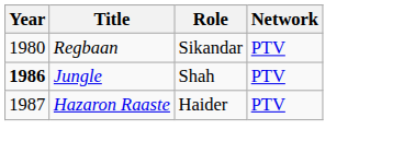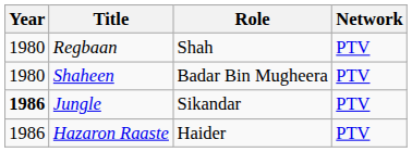 <table class="wikitable sortable plainrowheaders">
 <tr style="text-align:center;">
 <th scope="col">Year</th>
 <th scope="col">Title</th>
 <th scope="col">Role</th>
 <th scope="col">Network</th>
 </tr>
 <tr>
 <td>1980</td>
 <td><em>Regbaan</em></td>
-<td>Sikandar</td>
+<td>Shah</td>
+<td><a href='#'>PTV</a></td>
+</tr>
+<tr>
+<td>1980</td>
+<td><em><a href='#'>Shaheen</a></em></td>
+<td>Badar Bin Mugheera</td>
 <td><a href='#'>PTV</a></td>
 </tr>
 <tr>
 <td><strong>1986</strong></td>
 <td><em><a href='#'>Jungle</a></em></td>
-<td>Shah</td>
+<td>Sikandar</td>
 <td><a href='#'>PTV</a></td>
 </tr>
 <tr>
-<td>1987</td>
+<td>1986</td>
 <td><em><a href='#'>Hazaron Raaste</a></em></td>
 <td>Haider</td>
 <td><a href='#'>PTV</a></td>
 </tr>
 </table>
